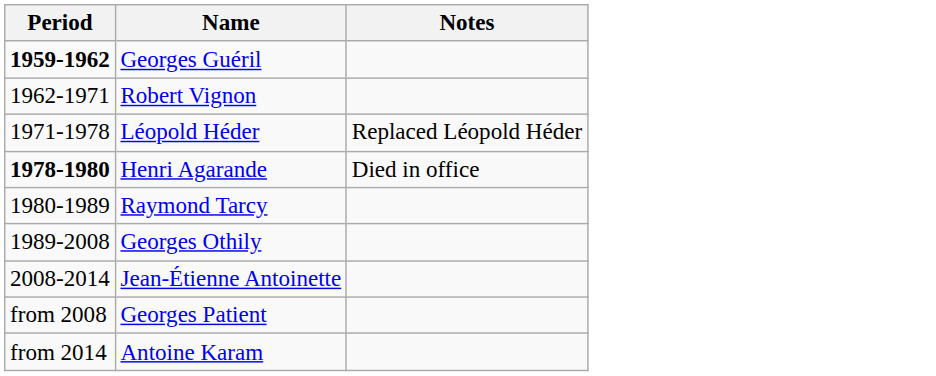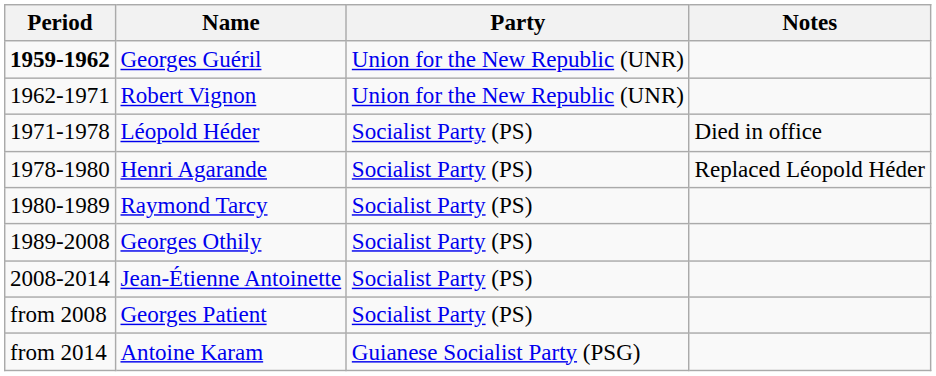 <table class="wikitable sortable">
 <tr>
 <th>Period</th>
 <th>Name</th>
+<th>Party</th>
 <th>Notes</th>
 </tr>
 <tr>
 <td><strong>1959-1962</strong></td>
 <td><a href='#'>Georges Guéril</a></td>
+<td><a href='#'>Union for the New Republic</a> (UNR)</td>
 <td></td>
 </tr>
 <tr>
 <td>1962-1971</td>
 <td><a href='#'>Robert Vignon</a></td>
+<td><a href='#'>Union for the New Republic</a> (UNR)</td>
 <td></td>
 </tr>
 <tr>
 <td>1971-1978</td>
 <td><a href='#'>Léopold Héder</a></td>
-<td>Replaced Léopold Héder</td>
+<td><a href='#'>Socialist Party</a> (PS)</td>
+<td>Died in office</td>
 </tr>
 <tr>
-<td><strong>1978-1980</strong></td>
+<td>1978-1980</td>
 <td><a href='#'>Henri Agarande</a></td>
-<td>Died in office</td>
+<td><a href='#'>Socialist Party</a> (PS)</td>
+<td>Replaced Léopold Héder</td>
 </tr>
 <tr>
 <td>1980-1989</td>
 <td><a href='#'>Raymond Tarcy</a></td>
+<td><a href='#'>Socialist Party</a> (PS)</td>
 <td></td>
 </tr>
 <tr>
 <td>1989-2008</td>
 <td><a href='#'>Georges Othily</a></td>
+<td><a href='#'>Socialist Party</a> (PS)</td>
 <td></td>
 </tr>
 <tr>
 <td>2008-2014</td>
 <td><a href='#'>Jean-Étienne Antoinette</a></td>
+<td><a href='#'>Socialist Party</a> (PS)</td>
 <td></td>
 </tr>
 <tr>
 <td>from 2008</td>
 <td><a href='#'>Georges Patient</a></td>
+<td><a href='#'>Socialist Party</a> (PS)</td>
 <td></td>
 </tr>
 <tr>
 <td>from 2014</td>
 <td><a href='#'>Antoine Karam</a></td>
+<td><a href='#'>Guianese Socialist Party</a> (PSG)</td>
 <td></td>
 </tr>
 </table>
